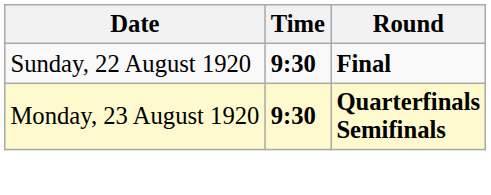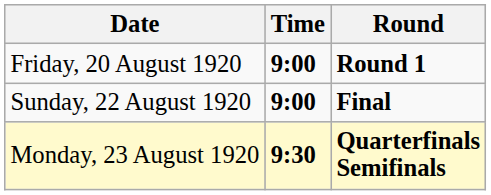 <table class="wikitable">
 <tr>
 <th>Date</th>
 <th>Time</th>
 <th>Round</th>
 </tr>
 <tr>
+<td>Friday, 20 August 1920</td>
+<td><strong>9:00</strong></td>
+<td><strong>Round 1</strong></td>
+</tr>
+<tr>
 <td>Sunday, 22 August 1920</td>
-<td><strong>9:30</strong></td>
+<td><strong>9:00</strong></td>
 <td><strong>Final</strong></td>
 </tr>
 <tr style=background:lemonchiffon>
 <td>Monday, 23 August 1920</td>
 <td><strong>9:30</strong></td>
 <td><strong>Quarterfinals</strong><br><strong>Semifinals</strong></td>
 </tr>
 </table>
